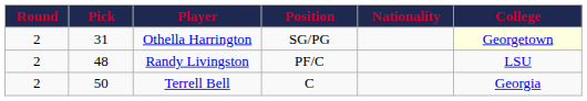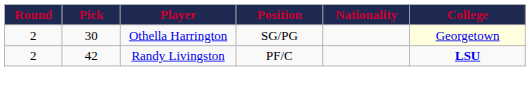 <table class="wikitable sortable sortable">
 <tr>
 <th style="background:#1D2951; color:#C03" width="10%">Round</th>
 <th style="background:#1D2951; color:#C03" width="10%">Pick</th>
 <th style="background:#1D2951; color:#C03" width="20%">Player</th>
 <th style="background:#1D2951; color:#C03" width="15%">Position</th>
 <th style="background:#1D2951; color:#C03" width="15%">Nationality</th>
 <th style="background:#1D2951; color:#C03" width="20%">College</th>
 </tr>
 <tr style="text-align: center">
 <td>2</td>
-<td>31</td>
+<td>30</td>
 <td><a href='#'>Othella Harrington</a></td>
 <td>SG/PG</td>
 <td></td>
 <td style="background: lightyellow;"><a href='#'>Georgetown</a></td>
 </tr>
 <tr style="text-align: center">
 <td>2</td>
-<td>48</td>
+<td>42</td>
 <td><a href='#'>Randy Livingston</a></td>
 <td>PF/C</td>
 <td></td>
-<td><a href='#'>LSU</a></td>
-</tr>
-<tr style="text-align: center">
-<td>2</td>
-<td>50</td>
-<td><a href='#'>Terrell Bell</a></td>
-<td>C</td>
-<td></td>
-<td><a href='#'>Georgia</a></td>
+<td><strong><a href='#'>LSU</a></strong></td>
 </tr>
 </table>
